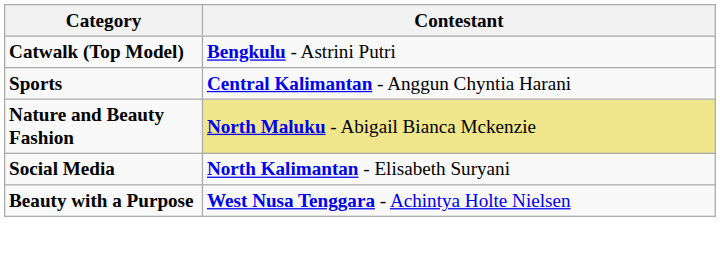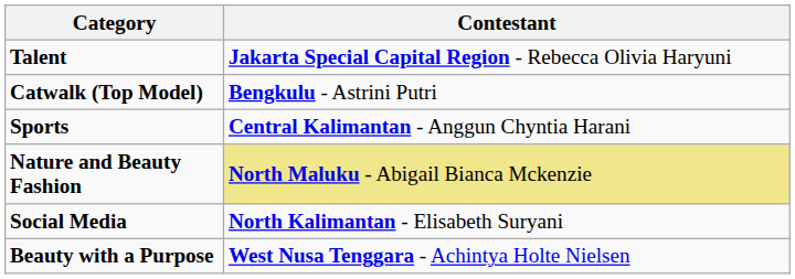 <table class="wikitable" style="font-size: 95%;">
 <tr>
 <th width="150">Category</th>
 <th width="400">Contestant</th>
+</tr>
+<tr>
+<td><strong>Talent</strong></td>
+<td> <strong><a href='#'>Jakarta Special Capital Region</a></strong> - Rebecca Olivia Haryuni</td>
 </tr>
 <tr>
 <td><strong>Catwalk (Top Model)</strong></td>
 <td> <strong><a href='#'>Bengkulu</a></strong> - Astrini Putri</td>
 </tr>
 <tr>
 <td><strong>Sports</strong></td>
 <td>  <strong><a href='#'>Central Kalimantan</a></strong> - Anggun Chyntia Harani</td>
 </tr>
 <tr>
 <td><strong>Nature and Beauty Fashion</strong></td>
 <td style="background: khaki;"> <strong><a href='#'>North Maluku</a></strong> - Abigail Bianca Mckenzie</td>
 </tr>
 <tr>
 <td><strong>Social Media</strong></td>
 <td> <strong><a href='#'>North Kalimantan</a></strong> - Elisabeth Suryani</td>
 </tr>
 <tr>
 <td><strong>Beauty with a Purpose</strong></td>
 <td> <strong><a href='#'>West Nusa Tenggara</a></strong> - <a href='#'>Achintya Holte Nielsen</a></td>
 </tr>
 </table>
